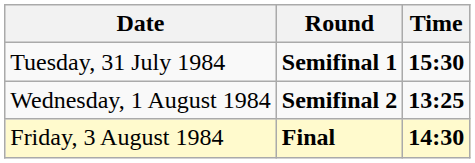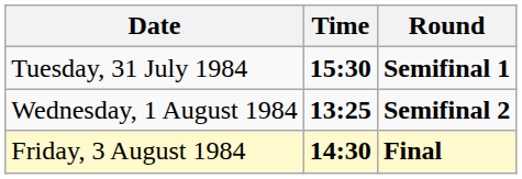 <table class="wikitable">
 <tr>
 <th>Date</th>
+<th>Time</th>
 <th>Round</th>
-<th>Time</th>
 </tr>
 <tr>
 <td>Tuesday, 31 July 1984</td>
+<td><strong>15:30</strong></td>
 <td><strong>Semifinal 1</strong></td>
-<td><strong>15:30</strong></td>
 </tr>
 <tr>
 <td>Wednesday, 1 August 1984</td>
+<td><strong>13:25</strong></td>
 <td><strong>Semifinal 2</strong></td>
-<td><strong>13:25</strong></td>
 </tr>
 <tr style=background:lemonchiffon>
 <td>Friday, 3 August 1984</td>
+<td><strong>14:30</strong></td>
 <td><strong>Final</strong></td>
-<td><strong>14:30</strong></td>
 </tr>
 </table>
